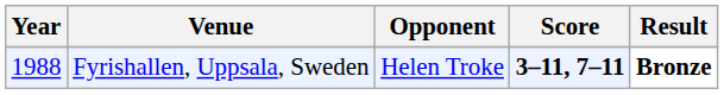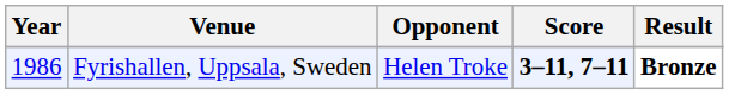 <table class="sortable wikitable" style="font-size: 90%;">
 <tr>
 <th>Year</th>
 <th>Venue</th>
 <th>Opponent</th>
 <th>Score</th>
 <th>Result</th>
 </tr>
 <tr>
 </tr>
 <tr style="background:#ECF2FF">
-<td align="center"><a href='#'>1988</a></td>
+<td align="center"><a href='#'>1986</a></td>
 <td align="left"><a href='#'>Fyrishallen</a>, <a href='#'>Uppsala</a>, Sweden</td>
 <td align="left"> <a href='#'>Helen Troke</a></td>
 <td align="left"><strong>3–11, 7–11</strong></td>
 <td style="text-align:left; background:white"> <strong>Bronze</strong></td>
 </tr>
 </table>
